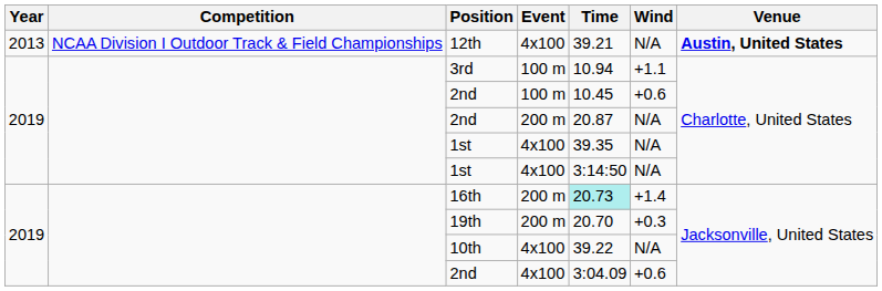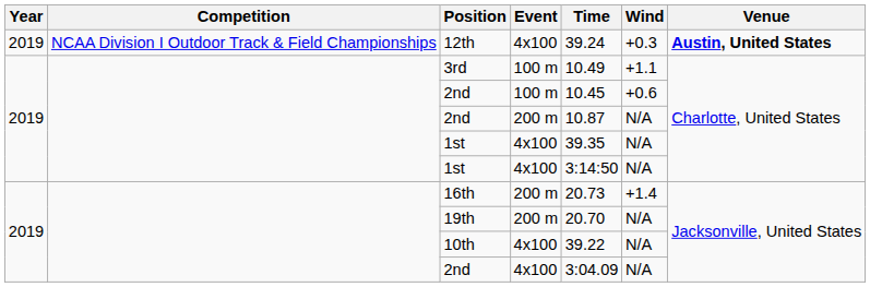 <table class="wikitable">
 <tr>
 <th>Year</th>
 <th>Competition</th>
 <th>Position</th>
 <th>Event</th>
 <th>Time</th>
 <th>Wind</th>
 <th>Venue</th>
 </tr>
 <tr>
-<td>2013</td>
+<td>2019</td>
 <td><a href='#'>NCAA Division I Outdoor Track & Field Championships</a></td>
 <td>12th</td>
 <td>4x100</td>
-<td>39.21</td>
-<td>N/A</td>
+<td>39.24</td>
+<td>+0.3</td>
 <td><strong><a href='#'>Austin</a>, United States</strong></td>
 </tr>
 <tr>
 <td rowspan="5">2019</td>
 <td rowspan="5"></td>
 <td>3rd</td>
 <td>100 m</td>
-<td>10.94</td>
+<td>10.49</td>
 <td>+1.1</td>
 <td rowspan="5"><a href='#'>Charlotte</a>, United States</td>
 </tr>
 <tr>
 <td>2nd</td>
 <td>100 m</td>
 <td>10.45</td>
 <td>+0.6</td>
 </tr>
 <tr>
 <td>2nd</td>
 <td>200 m</td>
-<td>20.87</td>
+<td>10.87</td>
 <td>N/A</td>
 </tr>
 <tr>
 <td>1st</td>
 <td>4x100</td>
 <td>39.35</td>
 <td>N/A</td>
 </tr>
 <tr>
 <td>1st</td>
 <td>4x100</td>
 <td>3:14:50</td>
 <td>N/A</td>
 </tr>
 <tr>
 <td rowspan="4">2019</td>
 <td rowspan="4"></td>
 <td>16th</td>
 <td>200 m</td>
-<td style="background: paleturquoise;">20.73</td>
+<td>20.73</td>
 <td>+1.4</td>
 <td rowspan="4"><a href='#'>Jacksonville</a>, United States</td>
 </tr>
 <tr>
 <td>19th</td>
 <td>200 m</td>
 <td>20.70</td>
-<td>+0.3</td>
+<td>N/A</td>
 </tr>
 <tr>
 <td>10th</td>
 <td>4x100</td>
 <td>39.22</td>
 <td>N/A</td>
 </tr>
 <tr>
 <td>2nd</td>
 <td>4x100</td>
 <td>3:04.09</td>
-<td>+0.6</td>
+<td>N/A</td>
 </tr>
 </table>
